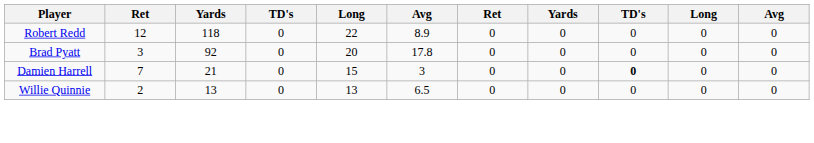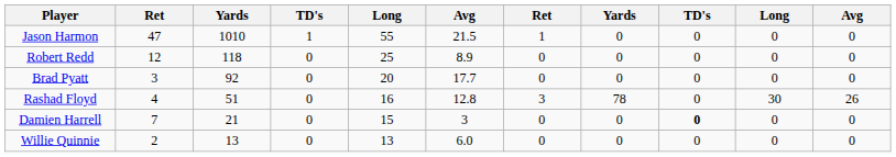 <table class="wikitable sortable">
 <tr>
 <th bgcolor="#DDDDFF" width="10%">Player</th>
 <th bgcolor="#DDDDFF" width="7%">Ret</th>
 <th bgcolor="#DDDDFF" width="7%">Yards</th>
 <th bgcolor="#DDDDFF" width="7%">TD's</th>
 <th bgcolor="#DDDDFF" width="7%">Long</th>
 <th bgcolor="#DDDDFF" width="7%">Avg</th>
 <th bgcolor="#DDDDFF" width="7%">Ret</th>
 <th bgcolor="#DDDDFF" width="7%">Yards</th>
 <th bgcolor="#DDDDFF" width="7%">TD's</th>
 <th bgcolor="#DDDDFF" width="7%">Long</th>
 <th bgcolor="#DDDDFF" width="7%">Avg</th>
 </tr>
 <tr align="center">
+<td><a href='#'>Jason Harmon</a></td>
+<td>47</td>
+<td>1010</td>
+<td>1</td>
+<td>55</td>
+<td>21.5</td>
+<td>1</td>
+<td>0</td>
+<td>0</td>
+<td>0</td>
+<td>0</td>
+</tr>
+<tr align="center">
 <td><a href='#'>Robert Redd</a></td>
 <td>12</td>
 <td>118</td>
 <td>0</td>
-<td>22</td>
+<td>25</td>
 <td>8.9</td>
 <td>0</td>
 <td>0</td>
 <td>0</td>
 <td>0</td>
 <td>0</td>
 </tr>
 <tr align="center">
 <td><a href='#'>Brad Pyatt</a></td>
 <td>3</td>
 <td>92</td>
 <td>0</td>
 <td>20</td>
-<td>17.8</td>
+<td>17.7</td>
 <td>0</td>
 <td>0</td>
 <td>0</td>
 <td>0</td>
 <td>0</td>
+</tr>
+<tr align="center">
+<td><a href='#'>Rashad Floyd</a></td>
+<td>4</td>
+<td>51</td>
+<td>0</td>
+<td>16</td>
+<td>12.8</td>
+<td>3</td>
+<td>78</td>
+<td>0</td>
+<td>30</td>
+<td>26</td>
 </tr>
 <tr align="center">
 <td><a href='#'>Damien Harrell</a></td>
 <td>7</td>
 <td>21</td>
 <td>0</td>
 <td>15</td>
 <td>3</td>
 <td>0</td>
 <td>0</td>
 <td><strong>0</strong></td>
 <td>0</td>
 <td>0</td>
 </tr>
 <tr align="center">
 <td><a href='#'>Willie Quinnie</a></td>
 <td>2</td>
 <td>13</td>
 <td>0</td>
 <td>13</td>
-<td>6.5</td>
+<td>6.0</td>
 <td>0</td>
 <td>0</td>
 <td>0</td>
 <td>0</td>
 <td>0</td>
 </tr>
 </table>
